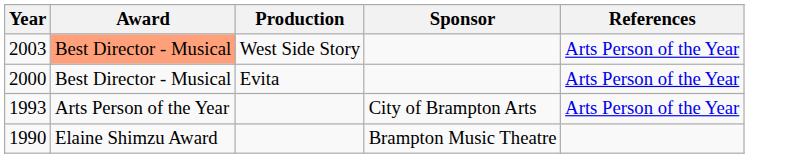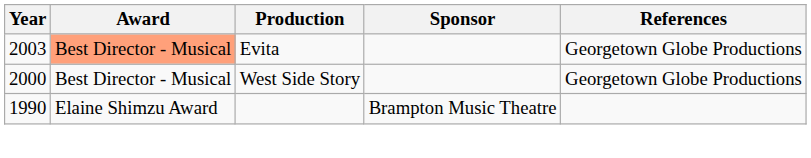 <table class="wikitable" border="1">
 <tr>
 <th>Year</th>
 <th>Award</th>
 <th>Production</th>
 <th>Sponsor</th>
 <th>References</th>
 </tr>
 <tr>
 <td>2003</td>
 <td style="background: lightsalmon;">Best Director - Musical</td>
-<td>West Side Story</td>
+<td>Evita</td>
 <td></td>
-<td><a href='#'>Arts Person of the Year</a></td>
+<td>Georgetown Globe Productions</td>
 </tr>
 <tr>
 <td>2000</td>
 <td>Best Director - Musical</td>
-<td>Evita</td>
+<td>West Side Story</td>
 <td></td>
-<td><a href='#'>Arts Person of the Year</a></td>
-</tr>
-<tr>
-<td>1993</td>
-<td>Arts Person of the Year</td>
-<td></td>
-<td>City of Brampton Arts</td>
-<td><a href='#'>Arts Person of the Year</a></td>
+<td>Georgetown Globe Productions</td>
 </tr>
 <tr>
 <td>1990</td>
 <td>Elaine Shimzu Award</td>
 <td></td>
 <td>Brampton Music Theatre</td>
 <td></td>
 </tr>
 </table>
